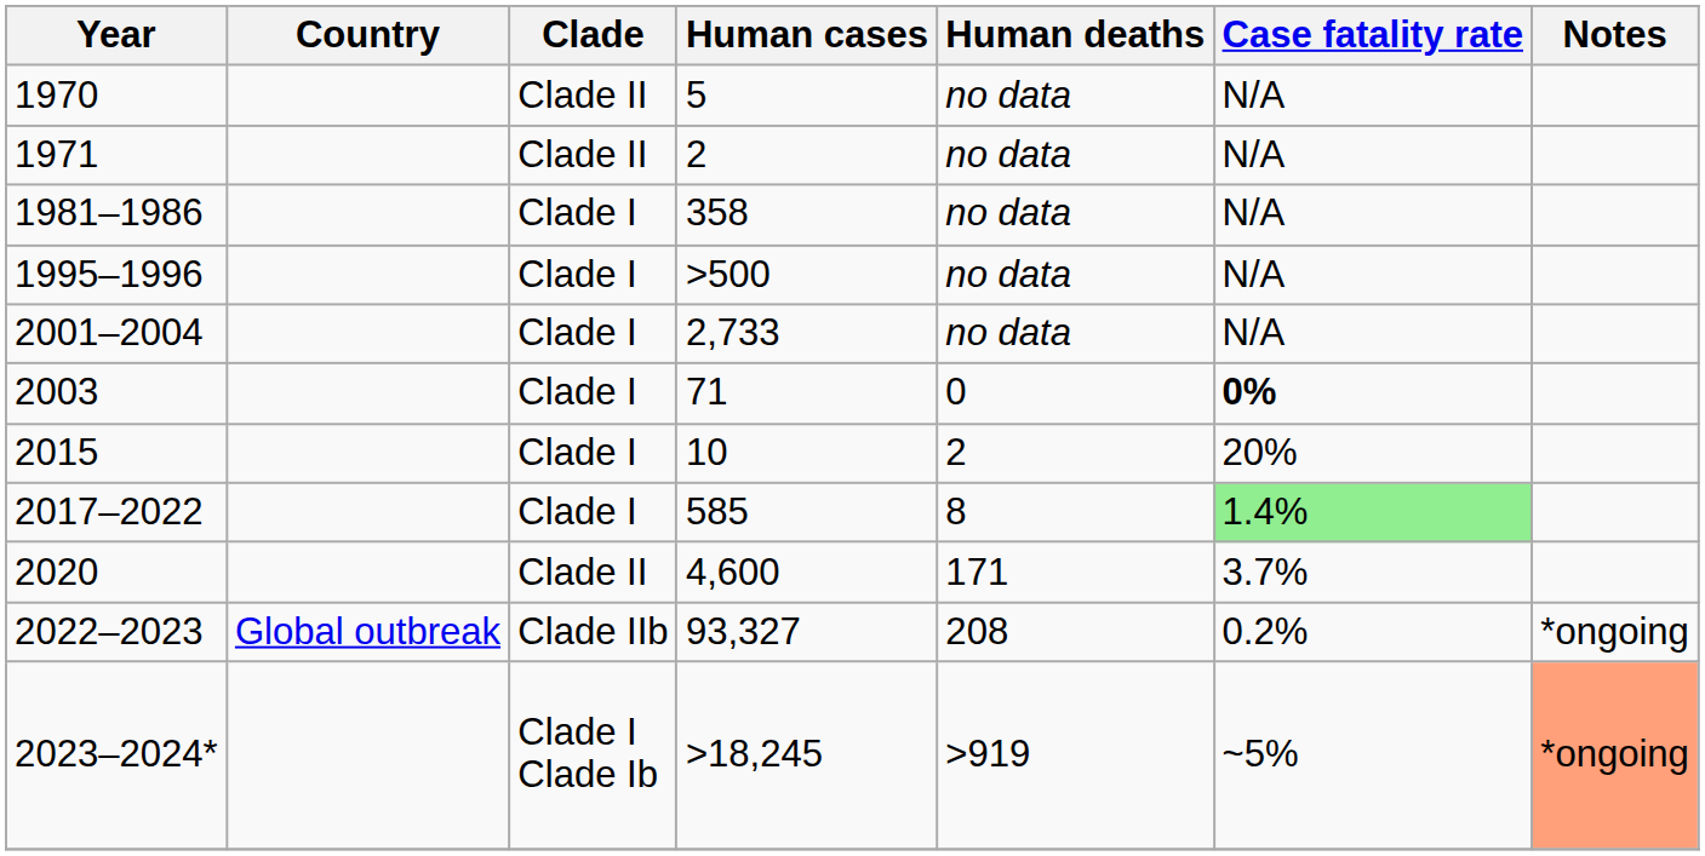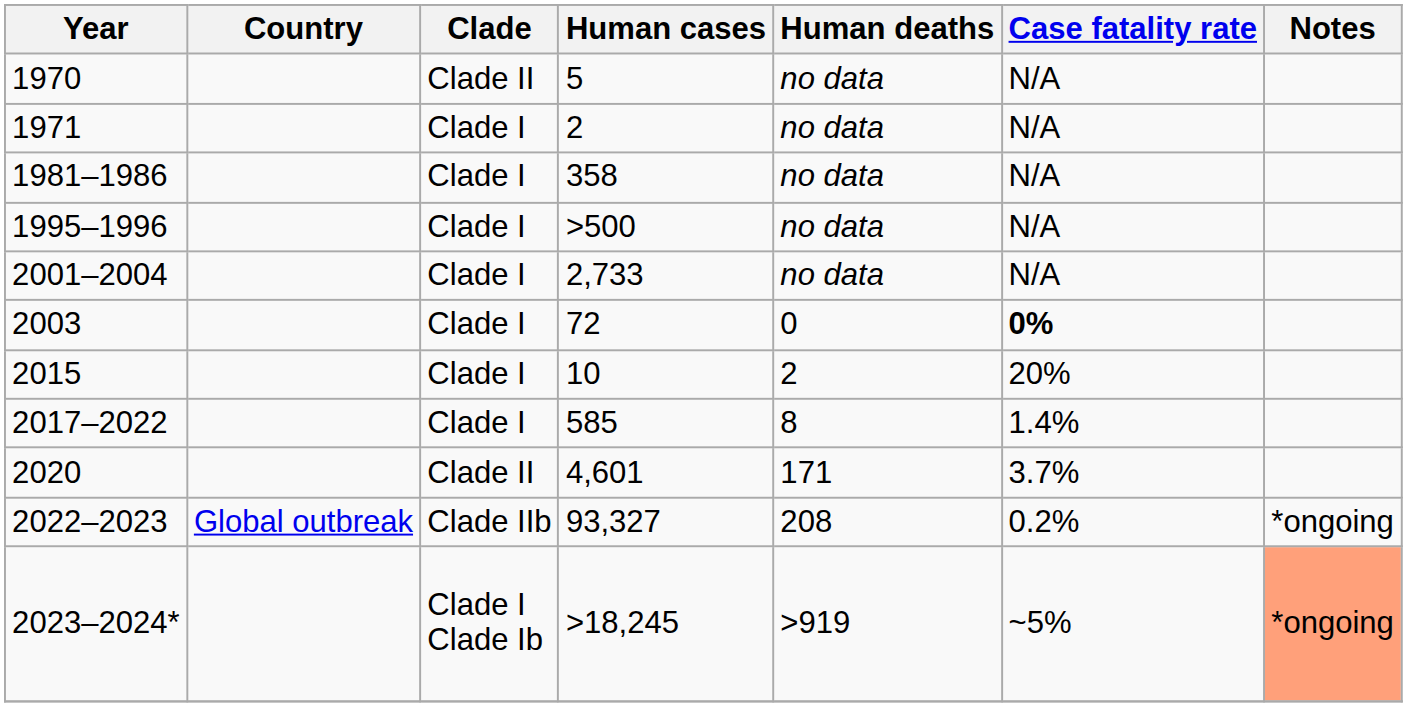 <table class="wikitable sortable">
 <tr>
 <th>Year</th>
 <th>Country</th>
 <th>Clade</th>
 <th data-sort-type="number">Human cases</th>
 <th data-sort-type="number">Human deaths</th>
 <th data-sort-type="number"><a href='#'>Case fatality rate</a></th>
 <th>Notes</th>
 </tr>
 <tr>
 <td>1970</td>
 <td></td>
 <td>Clade II</td>
 <td>5</td>
 <td><em> no data</em></td>
 <td>N/A</td>
 <td></td>
 </tr>
 <tr>
 <td>1971</td>
 <td></td>
-<td>Clade II</td>
+<td>Clade I</td>
 <td>2</td>
 <td><em> no data</em></td>
 <td>N/A</td>
 <td></td>
 </tr>
 <tr>
 <td>1981–1986</td>
 <td></td>
 <td>Clade I</td>
 <td>358</td>
 <td><em> no data</em></td>
 <td>N/A</td>
 <td></td>
 </tr>
 <tr>
 <td>1995–1996</td>
 <td></td>
 <td>Clade I</td>
 <td>>500</td>
 <td><em> no data</em></td>
 <td>N/A</td>
 <td></td>
 </tr>
 <tr>
 <td>2001–2004</td>
 <td></td>
 <td>Clade I</td>
 <td>2,733</td>
 <td><em> no data</em></td>
 <td>N/A</td>
 <td></td>
 </tr>
 <tr>
 <td>2003</td>
 <td></td>
 <td>Clade I</td>
-<td>71</td>
+<td>72</td>
 <td>0</td>
 <td><strong>0%</strong></td>
 <td></td>
 </tr>
 <tr>
 <td>2015</td>
 <td></td>
 <td>Clade I</td>
 <td>10</td>
 <td>2</td>
 <td>20%</td>
 <td></td>
 </tr>
 <tr>
 <td>2017–2022</td>
 <td></td>
 <td>Clade I</td>
 <td>585</td>
 <td>8</td>
-<td style="background: lightgreen;">1.4%</td>
+<td>1.4%</td>
 <td></td>
 </tr>
 <tr>
 <td>2020</td>
 <td></td>
 <td>Clade II</td>
-<td>4,600</td>
+<td>4,601</td>
 <td>171</td>
 <td>3.7%</td>
 <td></td>
 </tr>
 <tr>
 <td>2022–2023</td>
 <td><a href='#'>Global outbreak</a></td>
 <td>Clade IIb</td>
 <td>93,327</td>
 <td>208</td>
 <td>0.2%</td>
 <td>*ongoing</td>
 </tr>
 <tr>
 <td>2023–2024*</td>
 <td><br><br><br><br></td>
 <td>Clade I<br>Clade Ib</td>
 <td>>18,245</td>
 <td>>919</td>
 <td>~5%</td>
 <td style="background: lightsalmon;">*ongoing</td>
 </tr>
 <tr }>
 </tr>
 </table>
